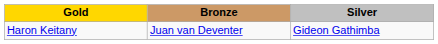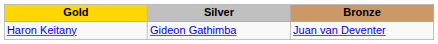 <table class="wikitable" style="text-align:left">
 <tr align="center">
 <td width=200 bgcolor=gold><strong>Gold</strong></td>
+<td width=200 bgcolor=silver><strong>Silver</strong></td>
 <td width=200 bgcolor=CC9966><strong>Bronze</strong></td>
-<td width=200 bgcolor=silver><strong>Silver</strong></td>
 </tr>
 <tr>
 <td><a href='#'>Haron Keitany</a><br><em></em></td>
+<td><a href='#'>Gideon Gathimba</a><br><em></em></td>
 <td><a href='#'>Juan van Deventer</a><br><em></em></td>
-<td><a href='#'>Gideon Gathimba</a><br><em></em></td>
 </tr>
 </table>
